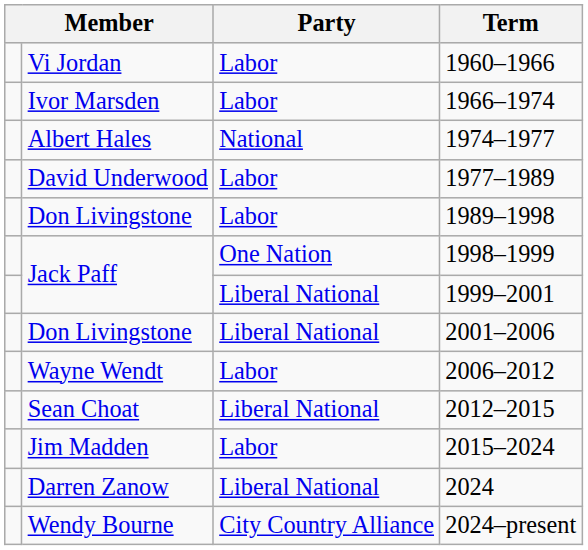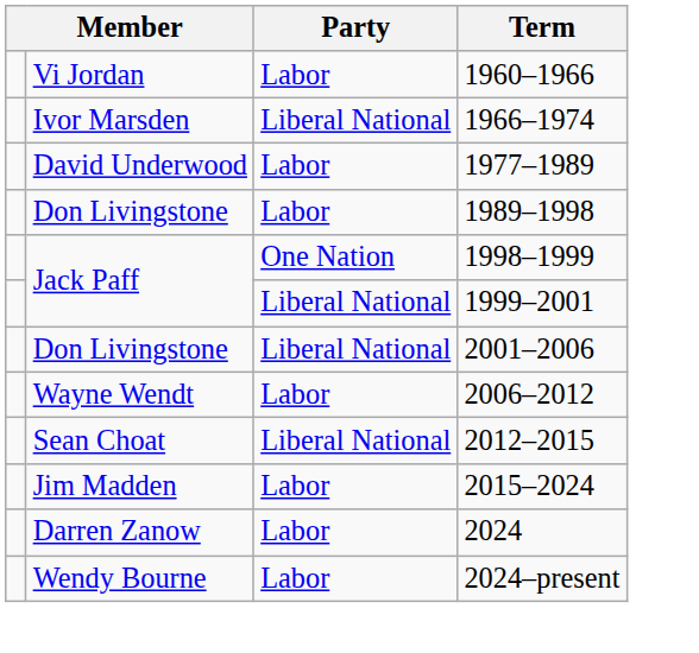 <table class="wikitable">
 <tr>
 <th colspan="2">Member</th>
 <th>Party</th>
 <th>Term</th>
 </tr>
 <tr>
 <td> </td>
 <td><a href='#'>Vi Jordan</a></td>
 <td><a href='#'>Labor</a></td>
 <td>1960–1966</td>
 </tr>
 <tr>
 <td> </td>
 <td><a href='#'>Ivor Marsden</a></td>
-<td><a href='#'>Labor</a></td>
+<td><a href='#'>Liberal National</a></td>
 <td>1966–1974</td>
-</tr>
-<tr>
-<td> </td>
-<td><a href='#'>Albert Hales</a></td>
-<td><a href='#'>National</a></td>
-<td>1974–1977</td>
 </tr>
 <tr>
 <td> </td>
 <td><a href='#'>David Underwood</a></td>
 <td><a href='#'>Labor</a></td>
 <td>1977–1989</td>
 </tr>
 <tr>
 <td> </td>
 <td><a href='#'>Don Livingstone</a></td>
 <td><a href='#'>Labor</a></td>
 <td>1989–1998</td>
 </tr>
 <tr>
 <td> </td>
 <td rowspan="2"><a href='#'>Jack Paff</a></td>
 <td><a href='#'>One Nation</a></td>
 <td>1998–1999</td>
 </tr>
 <tr>
 <td> </td>
 <td><a href='#'>Liberal National</a></td>
 <td>1999–2001</td>
 </tr>
 <tr>
 <td> </td>
 <td><a href='#'>Don Livingstone</a></td>
 <td><a href='#'>Liberal National</a></td>
 <td>2001–2006</td>
 </tr>
 <tr>
 <td> </td>
 <td><a href='#'>Wayne Wendt</a></td>
 <td><a href='#'>Labor</a></td>
 <td>2006–2012</td>
 </tr>
 <tr>
 <td> </td>
 <td><a href='#'>Sean Choat</a></td>
 <td><a href='#'>Liberal National</a></td>
 <td>2012–2015</td>
 </tr>
 <tr>
 <td> </td>
 <td><a href='#'>Jim Madden</a></td>
 <td><a href='#'>Labor</a></td>
 <td>2015–2024</td>
 </tr>
 <tr>
 <td> </td>
 <td><a href='#'>Darren Zanow</a></td>
-<td><a href='#'>Liberal National</a></td>
+<td><a href='#'>Labor</a></td>
 <td>2024</td>
 </tr>
 <tr>
 <td> </td>
 <td><a href='#'>Wendy Bourne</a></td>
-<td><a href='#'>City Country Alliance</a></td>
+<td><a href='#'>Labor</a></td>
 <td>2024–present</td>
 </tr>
 </table>
